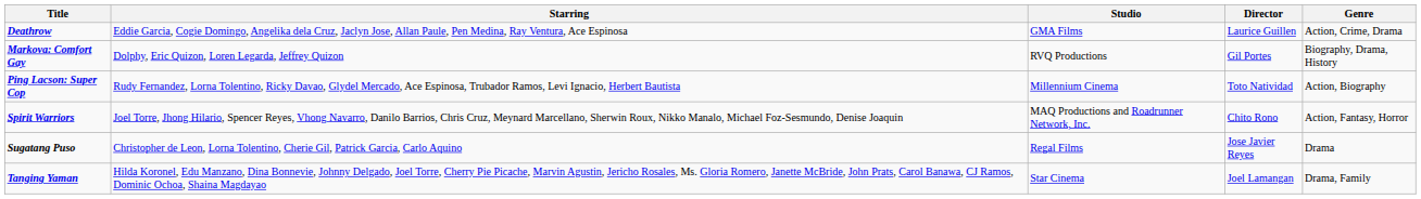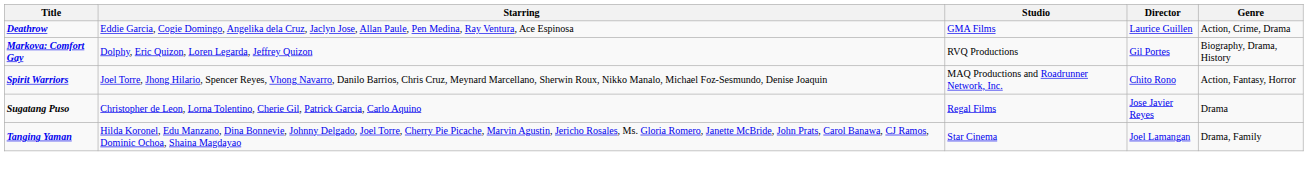 <table class="wikitable" style="font-size:95%">
 <tr>
 <th>Title</th>
 <th>Starring</th>
 <th>Studio</th>
 <th>Director</th>
 <th>Genre</th>
 </tr>
 <tr>
 <td><strong><em><a href='#'>Deathrow</a></em></strong></td>
 <td><a href='#'>Eddie Garcia</a>, <a href='#'>Cogie Domingo</a>, <a href='#'>Angelika dela Cruz</a>, <a href='#'>Jaclyn Jose</a>, <a href='#'>Allan Paule</a>, <a href='#'>Pen Medina</a>, <a href='#'>Ray Ventura</a>, Ace Espinosa</td>
 <td><a href='#'>GMA Films</a></td>
 <td><a href='#'>Laurice Guillen</a></td>
 <td>Action, Crime, Drama</td>
 </tr>
 <tr>
 <td><strong><em><a href='#'>Markova: Comfort Gay</a></em></strong></td>
 <td><a href='#'>Dolphy</a>, <a href='#'>Eric Quizon</a>, <a href='#'>Loren Legarda</a>, <a href='#'>Jeffrey Quizon</a></td>
 <td>RVQ Productions</td>
 <td><a href='#'>Gil Portes</a></td>
 <td>Biography, Drama, History</td>
 </tr>
 <tr>
-<td><strong><em><a href='#'>Ping Lacson: Super Cop</a></em></strong></td>
-<td><a href='#'>Rudy Fernandez</a>, <a href='#'>Lorna Tolentino</a>, <a href='#'>Ricky Davao</a>, <a href='#'>Glydel Mercado</a>, Ace Espinosa, Trubador Ramos, Levi Ignacio, <a href='#'>Herbert Bautista</a></td>
-<td><a href='#'>Millennium Cinema</a></td>
-<td><a href='#'>Toto Natividad</a></td>
-<td>Action, Biography</td>
-</tr>
-<tr>
 <td><strong><em><a href='#'>Spirit Warriors</a></em></strong></td>
 <td><a href='#'>Joel Torre</a>, <a href='#'>Jhong Hilario</a>, Spencer Reyes, <a href='#'>Vhong Navarro</a>, Danilo Barrios, Chris Cruz, Meynard Marcellano, Sherwin Roux, Nikko Manalo, Michael Foz-Sesmundo, Denise Joaquin</td>
 <td>MAQ Productions and <a href='#'>Roadrunner Network, Inc.</a></td>
 <td><a href='#'>Chito Rono</a></td>
 <td>Action, Fantasy, Horror</td>
 </tr>
 <tr>
 <td><strong><em>Sugatang Puso</em></strong></td>
 <td><a href='#'>Christopher de Leon</a>, <a href='#'>Lorna Tolentino</a>, <a href='#'>Cherie Gil</a>, <a href='#'>Patrick Garcia</a>, <a href='#'>Carlo Aquino</a></td>
 <td><a href='#'>Regal Films</a></td>
 <td><a href='#'>Jose Javier Reyes</a></td>
 <td>Drama</td>
 </tr>
 <tr>
 <td><strong><em><a href='#'>Tanging Yaman</a></em></strong></td>
 <td><a href='#'>Hilda Koronel</a>, <a href='#'>Edu Manzano</a>, <a href='#'>Dina Bonnevie</a>, <a href='#'>Johnny Delgado</a>, <a href='#'>Joel Torre</a>, <a href='#'>Cherry Pie Picache</a>, <a href='#'>Marvin Agustin</a>, <a href='#'>Jericho Rosales</a>, Ms. <a href='#'>Gloria Romero</a>, <a href='#'>Janette McBride</a>, <a href='#'>John Prats</a>, <a href='#'>Carol Banawa</a>, <a href='#'>CJ Ramos</a>, <a href='#'>Dominic Ochoa</a>, <a href='#'>Shaina Magdayao</a></td>
 <td><a href='#'>Star Cinema</a></td>
 <td><a href='#'>Joel Lamangan</a></td>
 <td>Drama, Family</td>
 </tr>
 </table>
